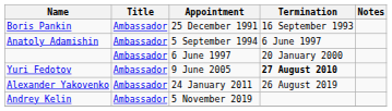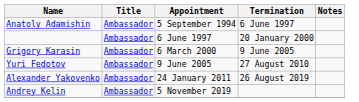 <table class="wikitable">
 <tr valign="middle">
 <th>Name</th>
 <th>Title</th>
 <th>Appointment</th>
 <th>Termination</th>
 <th>Notes</th>
-</tr>
-<tr>
-<td><a href='#'>Boris Pankin</a></td>
-<td><a href='#'>Ambassador</a></td>
-<td>25 December 1991</td>
-<td>16 September 1993</td>
-<td></td>
 </tr>
 <tr>
 <td><a href='#'>Anatoly Adamishin</a></td>
 <td><a href='#'>Ambassador</a></td>
 <td>5 September 1994</td>
 <td>6 June 1997</td>
 <td></td>
 </tr>
 <tr>
 <td></td>
 <td><a href='#'>Ambassador</a></td>
 <td>6 June 1997</td>
 <td>20 January 2000</td>
 <td></td>
 </tr>
 <tr>
+<td><a href='#'>Grigory Karasin</a></td>
+<td><a href='#'>Ambassador</a></td>
+<td>6 March 2000</td>
+<td>9 June 2005</td>
+<td></td>
+</tr>
+<tr>
 <td><a href='#'>Yuri Fedotov</a></td>
 <td><a href='#'>Ambassador</a></td>
 <td>9 June 2005</td>
-<td><strong>27 August 2010</strong></td>
+<td>27 August 2010</td>
 <td></td>
 </tr>
 <tr>
 <td><a href='#'>Alexander Yakovenko</a></td>
 <td><a href='#'>Ambassador</a></td>
 <td>24 January 2011</td>
 <td>26 August 2019</td>
 <td></td>
 </tr>
 <tr>
 <td><a href='#'>Andrey Kelin</a></td>
 <td><a href='#'>Ambassador</a></td>
 <td>5 November 2019</td>
 <td></td>
 <td></td>
 </tr>
 <tr>
 </tr>
 </table>
